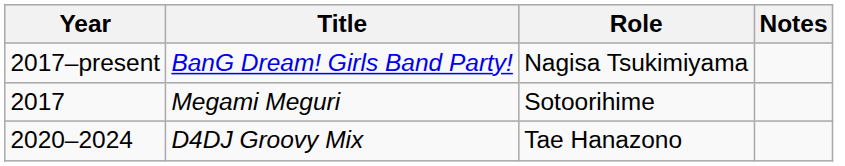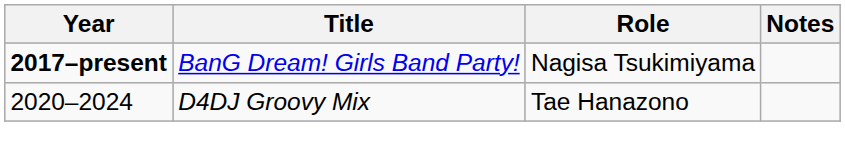 <table class="wikitable">
 <tr>
 <th>Year</th>
 <th>Title</th>
 <th>Role</th>
 <th>Notes</th>
 </tr>
 <tr>
-<td>2017–present</td>
+<td><strong>2017–present</strong></td>
 <td><em><a href='#'>BanG Dream! Girls Band Party!</a></em></td>
 <td>Nagisa Tsukimiyama</td>
-<td></td>
-</tr>
-<tr>
-<td>2017</td>
-<td><em>Megami Meguri</em></td>
-<td>Sotoorihime</td>
 <td></td>
 </tr>
 <tr>
 <td>2020–2024</td>
 <td><em>D4DJ Groovy Mix</em></td>
 <td>Tae Hanazono</td>
 <td></td>
 </tr>
 </table>
